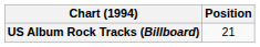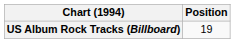 <table class="wikitable plainrowheaders" style="text-align:center">
 <tr>
 <th scope="col">Chart (1994)</th>
 <th scope="col">Position</th>
 </tr>
 <tr>
 <th scope="row">US Album Rock Tracks (<em>Billboard</em>)</th>
-<td>21</td>
+<td>19</td>
 </tr>
 </table>
